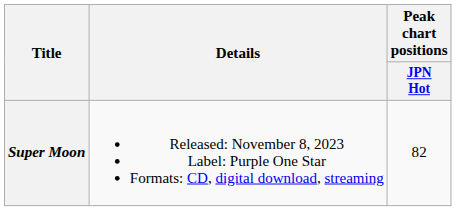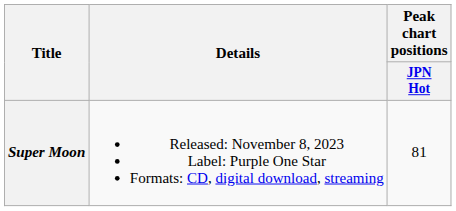 <table class="wikitable plainrowheaders" style="text-align:center;">
 <tr>
 <th scope="col" rowspan="2">Title</th>
 <th scope="col" rowspan="2">Details</th>
 <th scope="col" colspan="1">Peak chart positions</th>
 </tr>
 <tr>
 <th scope="col" style="width:3em;font-size:90%;"><a href='#'>JPN<br>Hot</a><br></th>
 </tr>
 <tr>
 <th scope="row"><em>Super Moon</em></th>
 <td><br><ul><li>Released: November 8, 2023</li><li>Label: Purple One Star</li><li>Formats: <a href='#'>CD</a>, <a href='#'>digital download</a>, <a href='#'>streaming</a></li></ul></td>
-<td>82</td>
+<td>81</td>
 </tr>
 </table>
